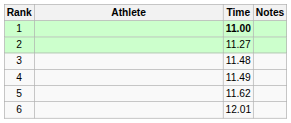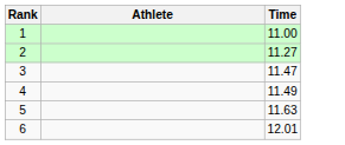 <table class="wikitable" style="text-align:center">
 <tr>
 <th>Rank</th>
 <th Style="width:18em">Athlete</th>
 <th>Time</th>
-<th>Notes</th>
 </tr>
 <tr style="background:#cfc">
 <td>1</td>
 <td style="text-align:left"></td>
-<td><strong>11.00</strong></td>
-<td></td>
+<td>11.00</td>
 </tr>
 <tr style="background:#cfc">
 <td>2</td>
 <td style="text-align:left"></td>
 <td>11.27</td>
-<td></td>
 </tr>
 <tr>
 <td>3</td>
 <td style="text-align:left"></td>
-<td>11.48</td>
-<td></td>
+<td>11.47</td>
 </tr>
 <tr>
 <td>4</td>
 <td style="text-align:left"></td>
 <td>11.49</td>
-<td></td>
 </tr>
 <tr>
 <td>5</td>
 <td style="text-align:left"></td>
-<td>11.62</td>
-<td></td>
+<td>11.63</td>
 </tr>
 <tr>
 <td>6</td>
 <td style="text-align:left"></td>
 <td>12.01</td>
-<td></td>
 </tr>
 </table>
